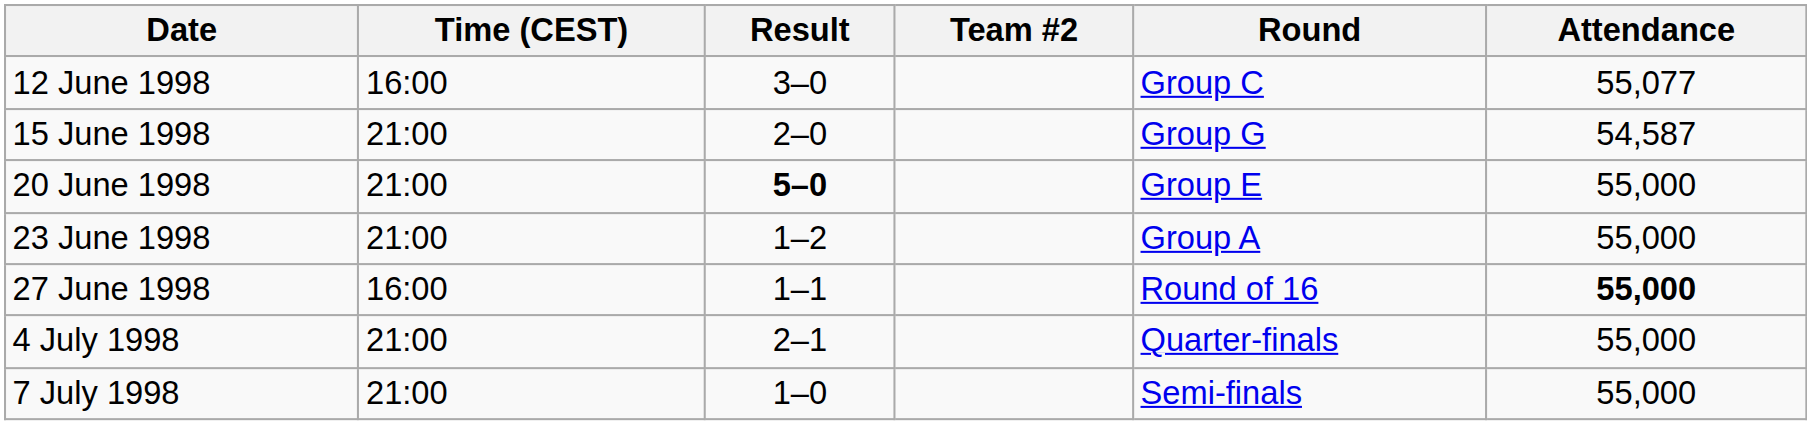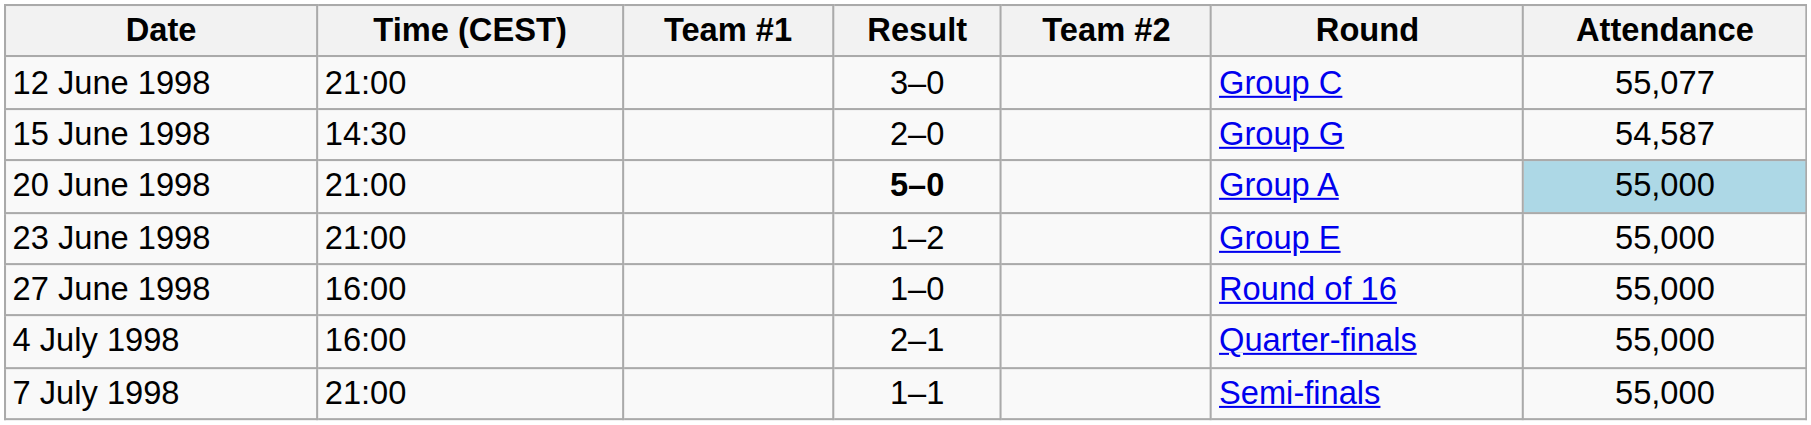 <table class="wikitable" style="text-align: left;" width="100%">
 <tr>
 <th>Date</th>
 <th>Time (CEST)</th>
+<th>Team #1</th>
 <th>Result</th>
 <th>Team #2</th>
 <th>Round</th>
 <th>Attendance</th>
 </tr>
 <tr>
 <td>12 June 1998</td>
-<td>16:00</td>
+<td>21:00</td>
+<td></td>
 <td style="text-align:center;">3–0</td>
 <td></td>
 <td><a href='#'>Group C</a></td>
 <td style="text-align:center;">55,077</td>
 </tr>
 <tr>
 <td>15 June 1998</td>
-<td>21:00</td>
+<td>14:30</td>
+<td></td>
 <td style="text-align:center;">2–0</td>
 <td></td>
 <td><a href='#'>Group G</a></td>
 <td style="text-align:center;">54,587</td>
 </tr>
 <tr>
 <td>20 June 1998</td>
 <td>21:00</td>
+<td></td>
 <td style="text-align:center;"><strong>5–0</strong></td>
+<td></td>
+<td><a href='#'>Group A</a></td>
+<td style="background: lightblue; text-align:center;">55,000</td>
+</tr>
+<tr>
+<td>23 June 1998</td>
+<td>21:00</td>
+<td></td>
+<td style="text-align:center;">1–2</td>
 <td></td>
 <td><a href='#'>Group E</a></td>
 <td style="text-align:center;">55,000</td>
 </tr>
 <tr>
-<td>23 June 1998</td>
-<td>21:00</td>
-<td style="text-align:center;">1–2</td>
+<td>27 June 1998</td>
+<td>16:00</td>
 <td></td>
-<td><a href='#'>Group A</a></td>
+<td style="text-align:center;">1–0</td>
+<td></td>
+<td><a href='#'>Round of 16</a></td>
 <td style="text-align:center;">55,000</td>
 </tr>
 <tr>
-<td>27 June 1998</td>
+<td>4 July 1998</td>
 <td>16:00</td>
-<td style="text-align:center;">1–1 <br> </td>
 <td></td>
-<td><a href='#'>Round of 16</a></td>
-<td style="text-align:center;"><strong>55,000</strong></td>
-</tr>
-<tr>
-<td>4 July 1998</td>
-<td>21:00</td>
 <td style="text-align:center;">2–1</td>
 <td></td>
 <td><a href='#'>Quarter-finals</a></td>
 <td style="text-align:center;">55,000</td>
 </tr>
 <tr>
 <td>7 July 1998</td>
 <td>21:00</td>
-<td style="text-align:center;">1–0</td>
+<td></td>
+<td style="text-align:center;">1–1 <br> </td>
 <td></td>
 <td><a href='#'>Semi-finals</a></td>
 <td style="text-align:center;">55,000</td>
 </tr>
 </table>
